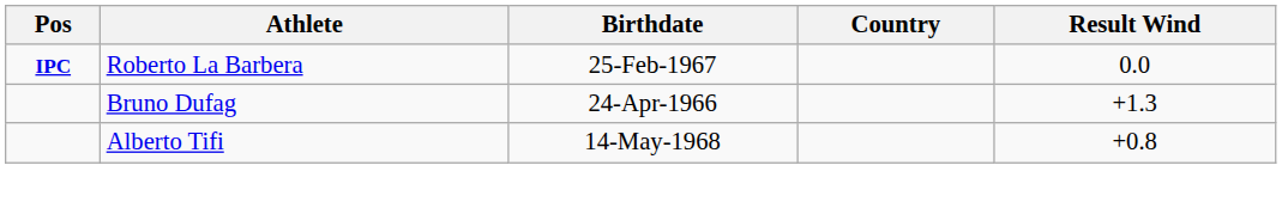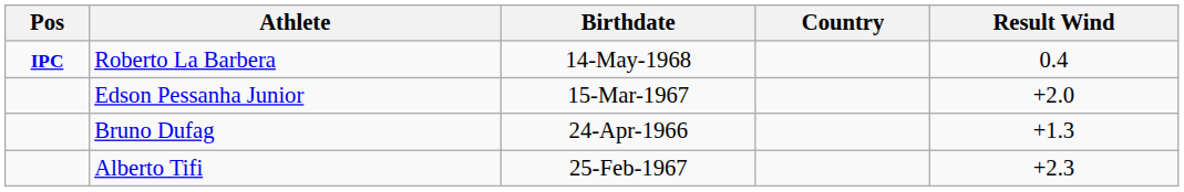 <table class="wikitable"  style="text-align:center; width:65%;">
 <tr>
 <th>Pos</th>
 <th>Athlete</th>
 <th>Birthdate</th>
 <th>Country</th>
 <th>Result Wind</th>
 </tr>
 <tr>
 <td align=center><strong> <small><a href='#'>IPC</a></small></strong></td>
 <td align=left><a href='#'>Roberto La Barbera</a></td>
-<td>25-Feb-1967</td>
+<td>14-May-1968</td>
 <td align=left></td>
-<td> 0.0</td>
+<td> 0.4</td>
+</tr>
+<tr>
+<td align=center></td>
+<td align=left><a href='#'>Edson Pessanha Junior</a></td>
+<td>15-Mar-1967</td>
+<td align=left></td>
+<td> +2.0</td>
 </tr>
 <tr>
 <td align=center></td>
 <td align=left><a href='#'>Bruno Dufag</a></td>
 <td>24-Apr-1966</td>
 <td align=left></td>
 <td> +1.3</td>
 </tr>
 <tr>
 <td align=center></td>
 <td align=left><a href='#'>Alberto Tifi</a></td>
-<td>14-May-1968</td>
+<td>25-Feb-1967</td>
 <td align=left></td>
-<td> +0.8</td>
+<td> +2.3</td>
 </tr>
 </table>
